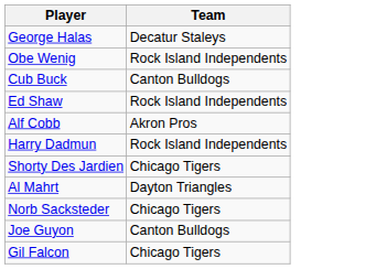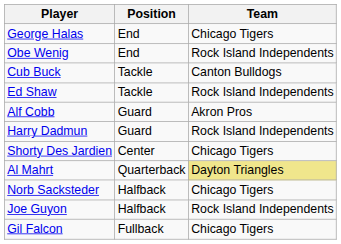 <table class="wikitable">
 <tr>
 <th>Player</th>
+<th>Position</th>
 <th>Team</th>
 </tr>
 <tr>
 <td><a href='#'>George Halas</a></td>
-<td>Decatur Staleys</td>
+<td>End</td>
+<td>Chicago Tigers</td>
 </tr>
 <tr>
 <td><a href='#'>Obe Wenig</a></td>
+<td>End</td>
 <td>Rock Island Independents</td>
 </tr>
 <tr>
 <td><a href='#'>Cub Buck</a></td>
+<td>Tackle</td>
 <td>Canton Bulldogs</td>
 </tr>
 <tr>
 <td><a href='#'>Ed Shaw</a></td>
+<td>Tackle</td>
 <td>Rock Island Independents</td>
 </tr>
 <tr>
 <td><a href='#'>Alf Cobb</a></td>
+<td>Guard</td>
 <td>Akron Pros</td>
 </tr>
 <tr>
 <td><a href='#'>Harry Dadmun</a></td>
+<td>Guard</td>
 <td>Rock Island Independents</td>
 </tr>
 <tr>
 <td><a href='#'>Shorty Des Jardien</a></td>
+<td>Center</td>
 <td>Chicago Tigers</td>
 </tr>
 <tr>
 <td><a href='#'>Al Mahrt</a></td>
-<td>Dayton Triangles</td>
+<td>Quarterback</td>
+<td style="background: khaki;">Dayton Triangles</td>
 </tr>
 <tr>
 <td><a href='#'>Norb Sacksteder</a></td>
+<td>Halfback</td>
 <td>Chicago Tigers</td>
 </tr>
 <tr>
 <td><a href='#'>Joe Guyon</a></td>
-<td>Canton Bulldogs</td>
+<td>Halfback</td>
+<td>Rock Island Independents</td>
 </tr>
 <tr>
 <td><a href='#'>Gil Falcon</a></td>
+<td>Fullback</td>
 <td>Chicago Tigers</td>
 </tr>
 </table>
